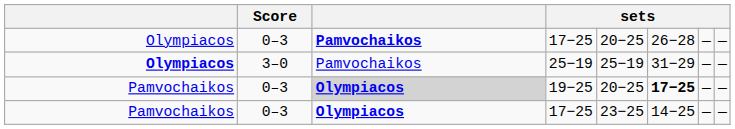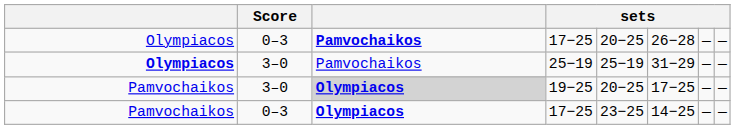 <table class="wikitable" style="text-align: center; font-size:100%">
 <tr>
 <th width="200"></th>
 <th width="60">Score</th>
 <th width="200"></th>
 <th width="60" colspan="5">sets</th>
 </tr>
 <tr>
 <td style="text-align:right"><a href='#'>Olympiacos</a></td>
 <td>0–3</td>
 <td style="text-align:left"><strong><a href='#'>Pamvochaikos</a></strong></td>
 <td>17−25</td>
 <td>20−25</td>
 <td>26−28</td>
 <td>—</td>
 <td>—</td>
 </tr>
 <tr>
 <td style="text-align:right"><strong><a href='#'>Olympiacos</a></strong></td>
 <td>3–0</td>
 <td style="text-align:left"><a href='#'>Pamvochaikos</a></td>
 <td>25−19</td>
 <td>25−19</td>
 <td>31−29</td>
 <td>—</td>
 <td>—</td>
 </tr>
 <tr>
 <td style="text-align:right"><a href='#'>Pamvochaikos</a></td>
-<td>0–3</td>
+<td>3–0</td>
 <td style="background: lightgrey; text-align:left"><strong><a href='#'>Olympiacos</a></strong></td>
 <td>19−25</td>
 <td>20−25</td>
-<td><strong>17−25</strong></td>
+<td>17−25</td>
 <td>—</td>
 <td>—</td>
 </tr>
 <tr>
 <td style="text-align:right"><a href='#'>Pamvochaikos</a></td>
 <td>0–3</td>
 <td style="text-align:left"><strong><a href='#'>Olympiacos</a></strong></td>
 <td>17−25</td>
 <td>23−25</td>
 <td>14−25</td>
 <td>—</td>
 <td>—</td>
 </tr>
 </table>
